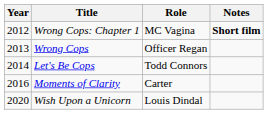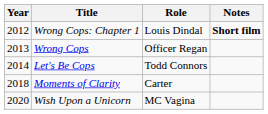 <table class="wikitable sortable">
 <tr>
 <th>Year</th>
 <th>Title</th>
 <th>Role</th>
 <th class = "unsortable">Notes</th>
 </tr>
 <tr>
 <td>2012</td>
 <td><em>Wrong Cops: Chapter 1</em></td>
-<td>MC Vagina</td>
+<td>Louis Dindal</td>
 <td><strong>Short film</strong></td>
 </tr>
 <tr>
 <td>2013</td>
 <td><em><a href='#'>Wrong Cops</a></em></td>
 <td>Officer Regan</td>
 <td></td>
 </tr>
 <tr>
 <td>2014</td>
 <td><em><a href='#'>Let's Be Cops</a></em></td>
 <td>Todd Connors</td>
 <td></td>
 </tr>
 <tr>
-<td>2016</td>
+<td>2018</td>
 <td><em><a href='#'>Moments of Clarity</a></em></td>
 <td>Carter</td>
 <td></td>
 </tr>
 <tr>
 <td>2020</td>
 <td><em>Wish Upon a Unicorn</em></td>
-<td>Louis Dindal</td>
+<td>MC Vagina</td>
 <td></td>
 </tr>
 </table>
